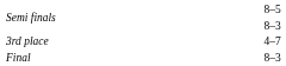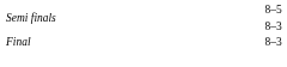 <table style="width:100%; font-size:87%;">
 <tr>
 <th width=6%></th>
 <th width=8%></th>
 <th width=5%></th>
 </tr>
 <tr>
 <td rowspan=2><em>Semi finals</em></td>
 <td align=right><strong></strong></td>
 <td align=center>8–5</td>
 <td></td>
 </tr>
 <tr>
 <td align=right><strong></strong></td>
 <td align=center>8–3</td>
 <td></td>
 </tr>
 <tr>
-<td><em>3rd place</em></td>
-<td align=right></td>
-<td align=center>4–7</td>
-<td><strong></strong></td>
-</tr>
-<tr>
 <td><em>Final</em></td>
 <td align=right><strong></strong></td>
 <td align=center>8–3</td>
 <td></td>
 </tr>
 </table>
